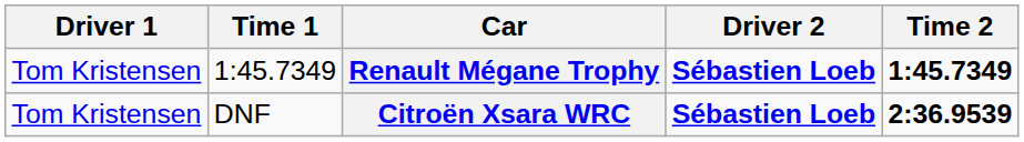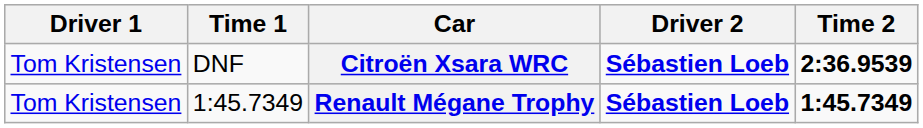 <table class="wikitable">
 <tr>
 <th>Driver 1</th>
 <th>Time 1</th>
 <th>Car</th>
 <th>Driver 2</th>
 <th>Time 2</th>
 </tr>
 <tr>
 <td> <a href='#'>Tom Kristensen</a></td>
+<td>DNF</td>
+<th><a href='#'>Citroën Xsara WRC</a></th>
+<td><strong> <a href='#'>Sébastien Loeb</a></strong></td>
+<td><strong>2:36.9539</strong></td>
+</tr>
+<tr>
+<td> <a href='#'>Tom Kristensen</a></td>
 <td>1:45.7349</td>
 <th><a href='#'>Renault Mégane Trophy</a></th>
 <td><strong> <a href='#'>Sébastien Loeb</a></strong></td>
 <td><strong>1:45.7349</strong></td>
 </tr>
-<tr>
-<td> <a href='#'>Tom Kristensen</a></td>
-<td>DNF</td>
-<th><a href='#'>Citroën Xsara WRC</a></th>
-<td><strong> <a href='#'>Sébastien Loeb</a></strong></td>
-<td><strong>2:36.9539</strong></td>
-</tr>
 </table>
